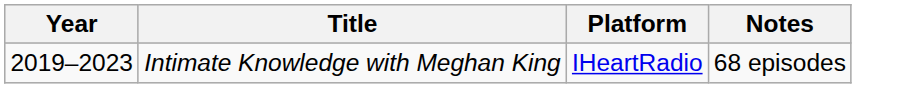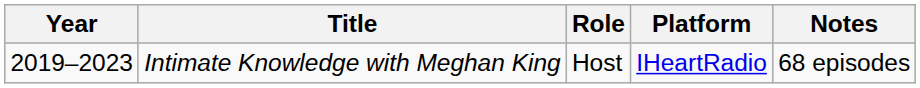 <table class="wikitable">
 <tr>
 <th>Year</th>
 <th>Title</th>
+<th>Role</th>
 <th>Platform</th>
 <th>Notes</th>
 </tr>
 <tr>
 <td>2019–2023</td>
 <td><em>Intimate Knowledge with Meghan King</em></td>
+<td>Host</td>
 <td><a href='#'>IHeartRadio</a></td>
 <td>68 episodes</td>
 </tr>
 </table>
